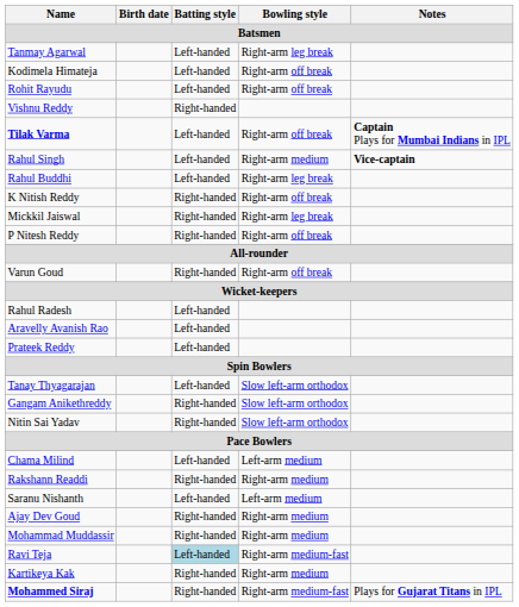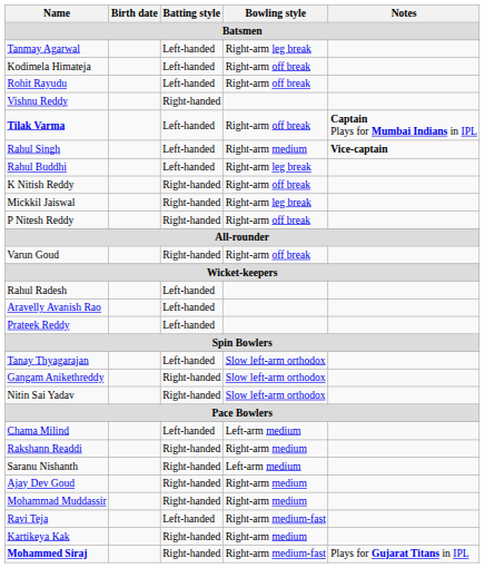 <table class="wikitable" style="font-size:95%;">
 <tr>
 <th align=center>Name</th>
 <th align=center>Birth date</th>
 <th align=center>Batting style</th>
 <th align=center>Bowling style</th>
 <th align=center>Notes</th>
 </tr>
 <tr>
 <th colspan="6" style="background: #DCDCDC" align="center">Batsmen</th>
 </tr>
 <tr>
 <td><a href='#'>Tanmay Agarwal</a></td>
 <td></td>
 <td>Left-handed</td>
 <td>Right-arm <a href='#'>leg break</a></td>
 <td></td>
 </tr>
 <tr>
 <td>Kodimela Himateja</td>
 <td></td>
 <td>Left-handed</td>
 <td>Right-arm <a href='#'>off break</a></td>
 <td></td>
 </tr>
 <tr>
 <td><a href='#'>Rohit Rayudu</a></td>
 <td></td>
 <td>Left-handed</td>
 <td>Right-arm <a href='#'>off break</a></td>
 <td></td>
 </tr>
 <tr>
 <td><a href='#'>Vishnu Reddy</a></td>
 <td></td>
 <td>Right-handed</td>
 <td></td>
 </tr>
 <tr>
 <td><strong><a href='#'>Tilak Varma</a></strong></td>
 <td></td>
 <td>Left-handed</td>
 <td>Right-arm <a href='#'>off break</a></td>
 <td><strong>Captain</strong> <br> Plays for <strong><a href='#'>Mumbai Indians</a></strong> in <a href='#'>IPL</a></td>
 </tr>
 <tr>
 <td><a href='#'>Rahul Singh</a></td>
 <td></td>
 <td>Left-handed</td>
 <td>Right-arm <a href='#'>medium</a></td>
 <td><strong>Vice-captain</strong></td>
 </tr>
 <tr>
 <td><a href='#'>Rahul Buddhi</a></td>
 <td></td>
 <td>Left-handed</td>
 <td>Right-arm <a href='#'>leg break</a></td>
 <td></td>
 </tr>
 <tr>
 <td>K Nitish Reddy</td>
 <td></td>
 <td>Right-handed</td>
 <td>Right-arm <a href='#'>off break</a></td>
 <td></td>
 </tr>
 <tr>
 <td>Mickkil Jaiswal</td>
 <td></td>
 <td>Right-handed</td>
 <td>Right-arm <a href='#'>leg break</a></td>
 <td></td>
 </tr>
 <tr>
 <td>P Nitesh Reddy</td>
 <td></td>
 <td>Right-handed</td>
 <td>Right-arm <a href='#'>off break</a></td>
 <td></td>
 </tr>
 <tr>
 <th colspan="6" style="background: #DCDCDC" align="center">All-rounder</th>
 </tr>
 <tr>
 <td>Varun Goud</td>
 <td></td>
 <td>Right-handed</td>
 <td>Right-arm <a href='#'>off break</a></td>
 <td></td>
 </tr>
 <tr>
 <th colspan="6" style="background: #DCDCDC" align="center">Wicket-keepers</th>
 </tr>
 <tr>
 <td>Rahul Radesh</td>
 <td></td>
 <td>Left-handed</td>
 <td></td>
 <td></td>
 </tr>
 <tr>
 <td><a href='#'>Aravelly Avanish Rao</a></td>
 <td></td>
 <td>Left-handed</td>
 <td></td>
 <td></td>
 </tr>
 <tr>
 <td><a href='#'>Prateek Reddy</a></td>
 <td></td>
 <td>Left-handed</td>
 <td></td>
 <td></td>
 </tr>
 <tr>
 <th colspan="6" style="background: #DCDCDC" align="center">Spin Bowlers</th>
 </tr>
 <tr>
 <td><a href='#'>Tanay Thyagarajan</a></td>
 <td></td>
 <td>Left-handed</td>
 <td><a href='#'>Slow left-arm orthodox</a></td>
 <td></td>
 </tr>
 <tr>
 <td><a href='#'>Gangam Anikethreddy</a></td>
 <td></td>
 <td>Right-handed</td>
 <td><a href='#'>Slow left-arm orthodox</a></td>
 <td></td>
 </tr>
 <tr>
 <td>Nitin Sai Yadav</td>
 <td></td>
 <td>Right-handed</td>
 <td><a href='#'>Slow left-arm orthodox</a></td>
 <td></td>
 </tr>
 <tr>
 <th colspan="6" style="background: #DCDCDC" align="center">Pace Bowlers</th>
 </tr>
 <tr>
 <td><a href='#'>Chama Milind</a></td>
 <td></td>
 <td>Left-handed</td>
 <td>Left-arm <a href='#'>medium</a></td>
 <td></td>
 </tr>
 <tr>
 <td><a href='#'>Rakshann Readdi</a></td>
 <td></td>
 <td>Right-handed</td>
 <td>Right-arm <a href='#'>medium</a></td>
 <td></td>
 </tr>
 <tr>
 <td>Saranu Nishanth</td>
 <td></td>
-<td>Left-handed</td>
+<td>Right-handed</td>
 <td>Left-arm <a href='#'>medium</a></td>
 <td></td>
 </tr>
 <tr>
 <td><a href='#'>Ajay Dev Goud</a></td>
 <td></td>
 <td>Right-handed</td>
 <td>Right-arm <a href='#'>medium</a></td>
 <td></td>
 </tr>
 <tr>
 <td><a href='#'>Mohammad Muddassir</a></td>
 <td></td>
 <td>Right-handed</td>
 <td>Right-arm <a href='#'>medium</a></td>
 <td></td>
 </tr>
 <tr>
 <td><a href='#'>Ravi Teja</a></td>
 <td></td>
-<td style="background: lightblue;">Left-handed</td>
+<td>Left-handed</td>
 <td>Right-arm <a href='#'>medium-fast</a></td>
 <td></td>
 </tr>
 <tr>
 <td><a href='#'>Kartikeya Kak</a></td>
 <td></td>
 <td>Right-handed</td>
 <td>Right-arm <a href='#'>medium</a></td>
 <td></td>
 </tr>
 <tr>
 <td><strong><a href='#'>Mohammed Siraj</a></strong></td>
 <td></td>
 <td>Right-handed</td>
 <td>Right-arm <a href='#'>medium-fast</a></td>
 <td>Plays for <strong><a href='#'>Gujarat Titans</a></strong> in <a href='#'>IPL</a></td>
 </tr>
 </table>
